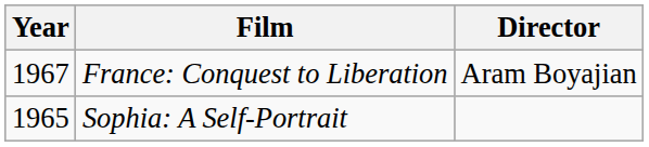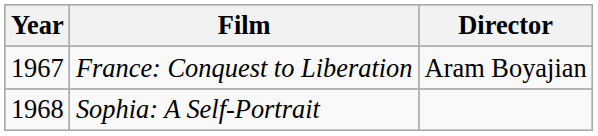 <table class="wikitable">
 <tr>
 <th>Year</th>
 <th>Film</th>
 <th>Director</th>
 </tr>
 <tr>
 <td>1967</td>
 <td><em>France: Conquest to Liberation</em></td>
 <td>Aram Boyajian</td>
 </tr>
 <tr>
-<td>1965</td>
+<td>1968</td>
 <td><em>Sophia: A Self-Portrait</em></td>
 <td></td>
 </tr>
 </table>
